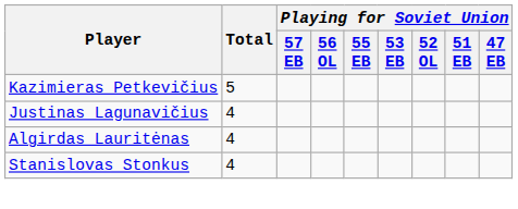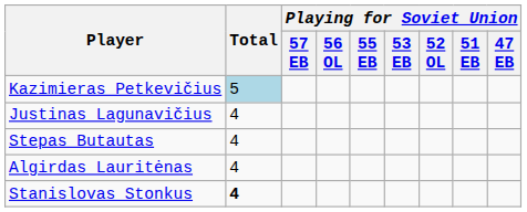 <table class="wikitable">
 <tr>
 <th rowspan="2">Player</th>
 <th rowspan="2">Total</th>
 <th colspan="7"><em>Playing for</em>  <em><a href='#'>Soviet Union</a></em></th>
 </tr>
 <tr>
 <th><a href='#'>57<br>EB</a></th>
 <th><a href='#'>56<br>OL</a></th>
 <th><a href='#'>55<br>EB</a></th>
 <th><a href='#'>53<br>EB</a></th>
 <th><a href='#'>52<br>OL</a></th>
 <th><a href='#'>51<br>EB</a></th>
 <th><a href='#'>47<br>EB</a></th>
 </tr>
 <tr>
 <td><a href='#'>Kazimieras Petkevičius</a></td>
-<td>5</td>
+<td style="background: lightblue;">5</td>
 <td></td>
 <td></td>
 <td></td>
 <td></td>
 <td></td>
 <td></td>
 <td></td>
 </tr>
 <tr>
 <td><a href='#'>Justinas Lagunavičius</a></td>
+<td>4</td>
+<td></td>
+<td></td>
+<td></td>
+<td></td>
+<td></td>
+<td></td>
+<td></td>
+</tr>
+<tr>
+<td><a href='#'>Stepas Butautas</a></td>
 <td>4</td>
 <td></td>
 <td></td>
 <td></td>
 <td></td>
 <td></td>
 <td></td>
 <td></td>
 </tr>
 <tr>
 <td><a href='#'>Algirdas Lauritėnas</a></td>
 <td>4</td>
 <td></td>
 <td></td>
 <td></td>
 <td></td>
 <td></td>
 <td></td>
 <td></td>
 </tr>
 <tr>
 <td><a href='#'>Stanislovas Stonkus</a></td>
-<td>4</td>
+<td><strong>4</strong></td>
 <td></td>
 <td></td>
 <td></td>
 <td></td>
 <td></td>
 <td></td>
 <td></td>
 </tr>
 </table>
